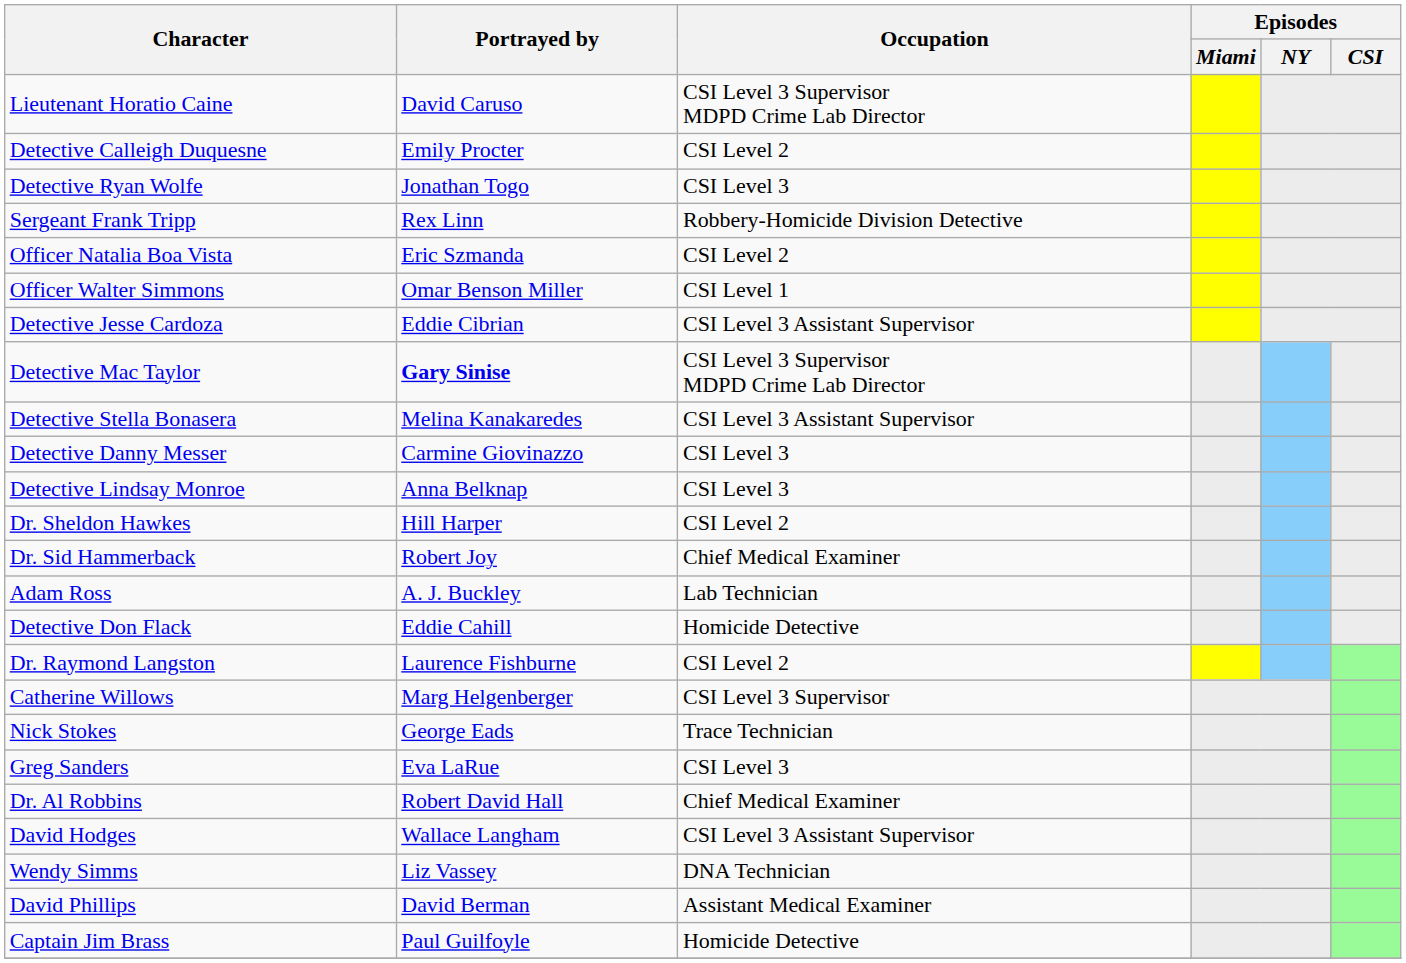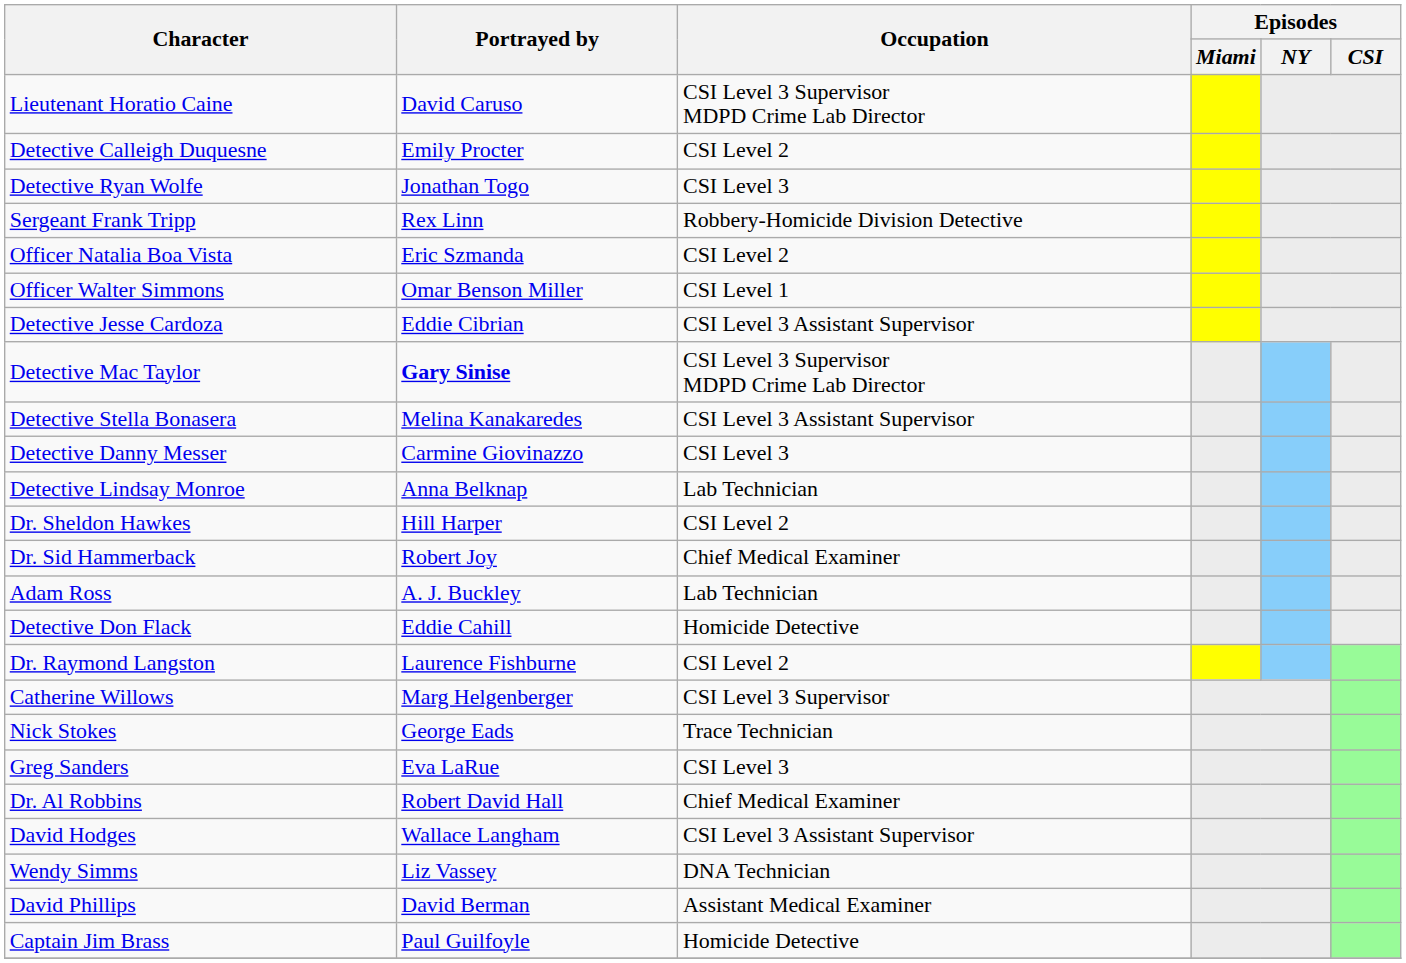 <table class="wikitable">
 <tr>
 <th rowspan="2">Character</th>
 <th rowspan="2">Portrayed by</th>
 <th rowspan="2">Occupation</th>
 <th colspan="11">Episodes</th>
 </tr>
 <tr>
 <th width="5%"><em>Miami</em></th>
 <th width="5%"><em>NY</em></th>
 <th width="5%"><em>CSI</em></th>
 </tr>
 <tr>
 <td><a href='#'>Lieutenant Horatio Caine</a></td>
 <td><a href='#'>David Caruso</a></td>
 <td>CSI Level 3 Supervisor<br>MDPD Crime Lab Director</td>
 <td style="background: #FFFF00" colspan="1" align="center"></td>
 <td colspan="2" style="background: #ececec; color: grey; vertical-align: middle; text-align: center; " class="table-na"></td>
 </tr>
 <tr>
 <td><a href='#'>Detective Calleigh Duquesne</a></td>
 <td><a href='#'>Emily Procter</a></td>
 <td>CSI Level 2</td>
 <td style="background: #FFFF00" colspan="1" align="center"></td>
 <td colspan="2" style="background: #ececec; color: grey; vertical-align: middle; text-align: center; " class="table-na"></td>
 </tr>
 <tr>
 <td><a href='#'>Detective Ryan Wolfe</a></td>
 <td><a href='#'>Jonathan Togo</a></td>
 <td>CSI Level 3</td>
 <td style="background: #FFFF00" colspan="1" align="center"></td>
 <td colspan="2" style="background: #ececec; color: grey; vertical-align: middle; text-align: center; " class="table-na"></td>
 </tr>
 <tr>
 <td><a href='#'>Sergeant Frank Tripp</a></td>
 <td><a href='#'>Rex Linn</a></td>
 <td>Robbery-Homicide Division Detective</td>
 <td style="background: #FFFF00" colspan="1" align="center"></td>
 <td colspan="2" style="background: #ececec; color: grey; vertical-align: middle; text-align: center; " class="table-na"></td>
 </tr>
 <tr>
 <td><a href='#'>Officer Natalia Boa Vista</a></td>
 <td><a href='#'>Eric Szmanda</a></td>
 <td>CSI Level 2</td>
 <td style="background: #FFFF00" colspan="1" align="center"></td>
 <td colspan="2" style="background: #ececec; color: grey; vertical-align: middle; text-align: center; " class="table-na"></td>
 </tr>
 <tr>
 <td><a href='#'>Officer Walter Simmons</a></td>
 <td><a href='#'>Omar Benson Miller</a></td>
 <td>CSI Level 1</td>
 <td style="background: #FFFF00" colspan="1" align="center"></td>
 <td colspan="2" style="background: #ececec; color: grey; vertical-align: middle; text-align: center; " class="table-na"></td>
 </tr>
 <tr>
 <td><a href='#'>Detective Jesse Cardoza</a></td>
 <td><a href='#'>Eddie Cibrian</a></td>
 <td>CSI Level 3 Assistant Supervisor</td>
 <td style="background: #FFFF00" colspan="1" align="center"></td>
 <td colspan="2" style="background: #ececec; color: grey; vertical-align: middle; text-align: center; " class="table-na"></td>
 </tr>
 <tr>
 <td><a href='#'>Detective Mac Taylor</a></td>
 <td><strong><a href='#'>Gary Sinise</a></strong></td>
 <td>CSI Level 3 Supervisor<br>MDPD Crime Lab Director</td>
 <td colspan="1" style="background: #ececec; color: grey; vertical-align: middle; text-align: center; " class="table-na"></td>
 <td style="background: #87CEFA" colspan="1" align="center"></td>
 <td colspan="1" style="background: #ececec; color: grey; vertical-align: middle; text-align: center; " class="table-na"></td>
 </tr>
 <tr>
 <td><a href='#'>Detective Stella Bonasera</a></td>
 <td><a href='#'>Melina Kanakaredes</a></td>
 <td>CSI Level 3 Assistant Supervisor</td>
 <td colspan="1" style="background: #ececec; color: grey; vertical-align: middle; text-align: center; " class="table-na"></td>
 <td style="background: #87CEFA" colspan="1" align="center"></td>
 <td colspan="1" style="background: #ececec; color: grey; vertical-align: middle; text-align: center; " class="table-na"></td>
 </tr>
 <tr>
 <td><a href='#'>Detective Danny Messer</a></td>
 <td><a href='#'>Carmine Giovinazzo</a></td>
 <td>CSI Level 3</td>
 <td colspan="1" style="background: #ececec; color: grey; vertical-align: middle; text-align: center; " class="table-na"></td>
 <td style="background: #87CEFA" colspan="1" align="center"></td>
 <td colspan="1" style="background: #ececec; color: grey; vertical-align: middle; text-align: center; " class="table-na"></td>
 </tr>
 <tr>
 <td><a href='#'>Detective Lindsay Monroe</a></td>
 <td><a href='#'>Anna Belknap</a></td>
-<td>CSI Level 3</td>
+<td>Lab Technician</td>
 <td colspan="1" style="background: #ececec; color: grey; vertical-align: middle; text-align: center; " class="table-na"></td>
 <td style="background: #87CEFA" colspan="1" align="center"></td>
 <td colspan="1" style="background: #ececec; color: grey; vertical-align: middle; text-align: center; " class="table-na"></td>
 </tr>
 <tr>
 <td><a href='#'>Dr. Sheldon Hawkes</a></td>
 <td><a href='#'>Hill Harper</a></td>
 <td>CSI Level 2</td>
 <td colspan="1" style="background: #ececec; color: grey; vertical-align: middle; text-align: center; " class="table-na"></td>
 <td style="background: #87CEFA" colspan="1" align="center"></td>
 <td colspan="1" style="background: #ececec; color: grey; vertical-align: middle; text-align: center; " class="table-na"></td>
 </tr>
 <tr>
 <td><a href='#'>Dr. Sid Hammerback</a></td>
 <td><a href='#'>Robert Joy</a></td>
 <td>Chief Medical Examiner</td>
 <td colspan="1" style="background: #ececec; color: grey; vertical-align: middle; text-align: center; " class="table-na"></td>
 <td style="background: #87CEFA" colspan="1" align="center"></td>
 <td colspan="1" style="background: #ececec; color: grey; vertical-align: middle; text-align: center; " class="table-na"></td>
 </tr>
 <tr>
 <td><a href='#'>Adam Ross</a></td>
 <td><a href='#'>A. J. Buckley</a></td>
 <td>Lab Technician</td>
 <td colspan="1" style="background: #ececec; color: grey; vertical-align: middle; text-align: center; " class="table-na"></td>
 <td style="background: #87CEFA" colspan="1" align="center"></td>
 <td colspan="1" style="background: #ececec; color: grey; vertical-align: middle; text-align: center; " class="table-na"></td>
 </tr>
 <tr>
 <td><a href='#'>Detective Don Flack</a></td>
 <td><a href='#'>Eddie Cahill</a></td>
 <td>Homicide Detective</td>
 <td colspan="1" style="background: #ececec; color: grey; vertical-align: middle; text-align: center; " class="table-na"></td>
 <td style="background: #87CEFA" colspan="1" align="center"></td>
 <td colspan="1" style="background: #ececec; color: grey; vertical-align: middle; text-align: center; " class="table-na"></td>
 </tr>
 <tr>
 <td><a href='#'>Dr. Raymond Langston</a></td>
 <td><a href='#'>Laurence Fishburne</a></td>
 <td>CSI Level 2</td>
 <td colspan="1" style="background: #FFFF00; color: grey; vertical-align: middle; text-align: center; " class="table-na"></td>
 <td style="background: #87CEFA" colspan="1" align="center"></td>
 <td colspan="1" style="background: #98FB98; color: grey; vertical-align: middle; text-align: center; " class="table-na"></td>
 </tr>
 <tr>
 <td><a href='#'>Catherine Willows</a></td>
 <td><a href='#'>Marg Helgenberger</a></td>
 <td>CSI Level 3 Supervisor</td>
 <td colspan="2" style="background: #ececec; color: grey; vertical-align: middle; text-align: center; " class="table-na"></td>
 <td style="background: #98FB98" colspan="1" align="center"></td>
 </tr>
 <tr>
 <td><a href='#'>Nick Stokes</a></td>
 <td><a href='#'>George Eads</a></td>
 <td>Trace Technician</td>
 <td colspan="2" style="background: #ececec; color: grey; vertical-align: middle; text-align: center; " class="table-na"></td>
 <td style="background: #98FB98" colspan="1" align="center"></td>
 </tr>
 <tr>
 <td><a href='#'>Greg Sanders</a></td>
 <td><a href='#'>Eva LaRue</a></td>
 <td>CSI Level 3</td>
 <td colspan="2" style="background: #ececec; color: grey; vertical-align: middle; text-align: center; " class="table-na"></td>
 <td style="background: #98FB98" colspan="1" align="center"></td>
 </tr>
 <tr>
 <td><a href='#'>Dr. Al Robbins</a></td>
 <td><a href='#'>Robert David Hall</a></td>
 <td>Chief Medical Examiner</td>
 <td colspan="2" style="background: #ececec; color: grey; vertical-align: middle; text-align: center; " class="table-na"></td>
 <td style="background: #98FB98" colspan="1" align="center"></td>
 </tr>
 <tr>
 <td><a href='#'>David Hodges</a></td>
 <td><a href='#'>Wallace Langham</a></td>
 <td>CSI Level 3 Assistant Supervisor</td>
 <td colspan="2" style="background: #ececec; color: grey; vertical-align: middle; text-align: center; " class="table-na"></td>
 <td style="background: #98FB98" colspan="1" align="center"></td>
 </tr>
 <tr>
 <td><a href='#'>Wendy Simms</a></td>
 <td><a href='#'>Liz Vassey</a></td>
 <td>DNA Technician</td>
 <td colspan="2" style="background: #ececec; color: grey; vertical-align: middle; text-align: center; " class="table-na"></td>
 <td style="background: #98FB98" colspan="1" align="center"></td>
 </tr>
 <tr>
 <td><a href='#'>David Phillips</a></td>
 <td><a href='#'>David Berman</a></td>
 <td>Assistant Medical Examiner</td>
 <td colspan="2" style="background: #ececec; color: grey; vertical-align: middle; text-align: center; " class="table-na"></td>
 <td style="background: #98FB98" colspan="1" align="center"></td>
 </tr>
 <tr>
 <td><a href='#'>Captain Jim Brass</a></td>
 <td><a href='#'>Paul Guilfoyle</a></td>
 <td>Homicide Detective</td>
 <td colspan="2" style="background: #ececec; color: grey; vertical-align: middle; text-align: center; " class="table-na"></td>
 <td style="background: #98FB98" colspan="1" align="center"></td>
 </tr>
 <tr>
 </tr>
 </table>
